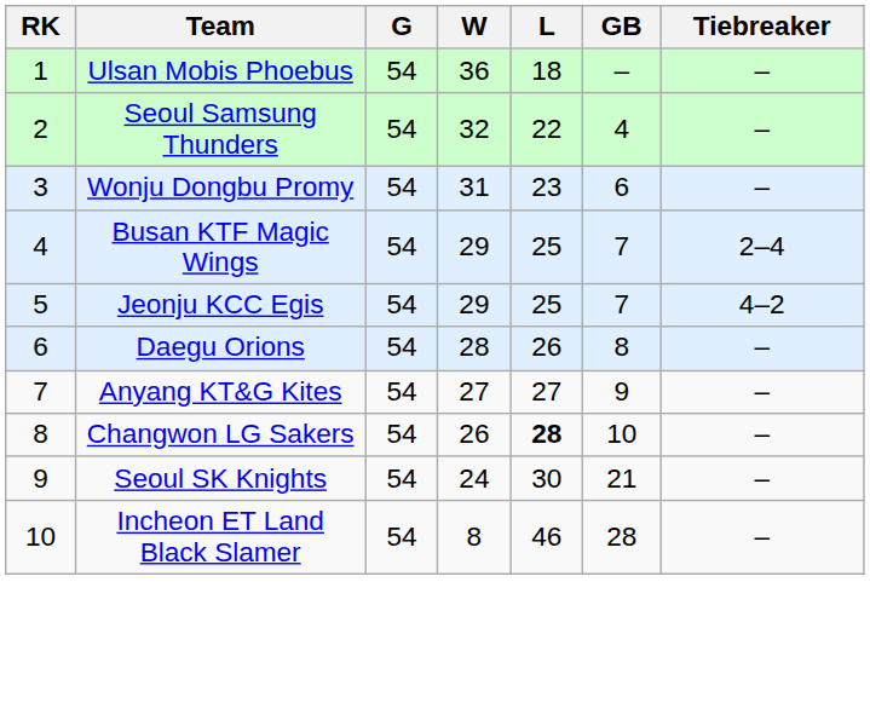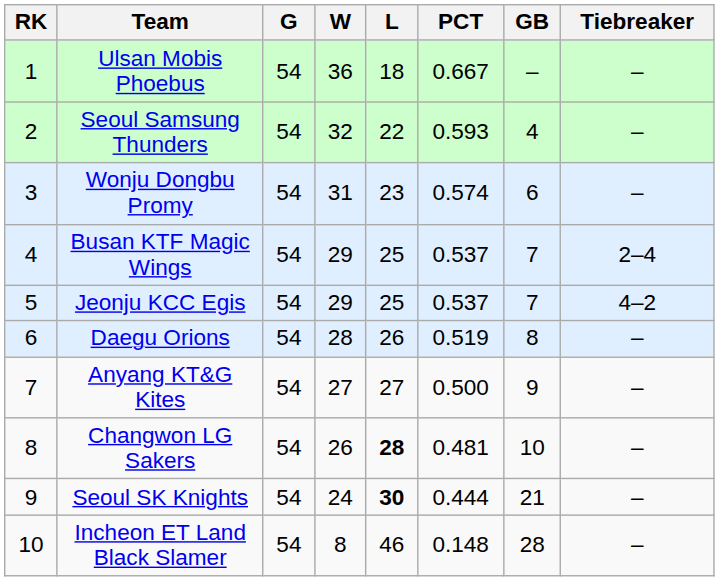 <table class="wikitable" width="57%" style="text-align:center;">
 <tr>
 <th width=3%>RK</th>
 <th width=20%>Team</th>
 <th width=5%>G</th>
 <th width=5%>W</th>
 <th width=5%>L</th>
+<th width=6%>PCT</th>
 <th width=4%>GB</th>
 <th width=9%>Tiebreaker</th>
 </tr>
 <tr align=center; bgcolor=#ccffcc>
 <td>1</td>
 <td><a href='#'>Ulsan Mobis Phoebus</a></td>
 <td>54</td>
 <td>36</td>
 <td>18</td>
+<td>0.667</td>
 <td>–</td>
 <td>–</td>
 </tr>
 <tr align=center; bgcolor=#ccffcc>
 <td>2</td>
 <td><a href='#'>Seoul Samsung Thunders</a></td>
 <td>54</td>
 <td>32</td>
 <td>22</td>
+<td>0.593</td>
 <td>4</td>
 <td>–</td>
 </tr>
 <tr align=center; bgcolor=#dfefff>
 <td>3</td>
 <td><a href='#'>Wonju Dongbu Promy</a></td>
 <td>54</td>
 <td>31</td>
 <td>23</td>
+<td>0.574</td>
 <td>6</td>
 <td>–</td>
 </tr>
 <tr align=center; bgcolor=#dfefff>
 <td>4</td>
 <td><a href='#'>Busan KTF Magic Wings</a></td>
 <td>54</td>
 <td>29</td>
 <td>25</td>
+<td>0.537</td>
 <td>7</td>
 <td>2–4</td>
 </tr>
 <tr align=center; bgcolor=#dfefff>
 <td>5</td>
 <td><a href='#'>Jeonju KCC Egis</a></td>
 <td>54</td>
 <td>29</td>
 <td>25</td>
+<td>0.537</td>
 <td>7</td>
 <td>4–2</td>
 </tr>
 <tr align=center; bgcolor=#dfefff>
 <td>6</td>
 <td><a href='#'>Daegu Orions</a></td>
 <td>54</td>
 <td>28</td>
 <td>26</td>
+<td>0.519</td>
 <td>8</td>
 <td>–</td>
 </tr>
 <tr align=center>
 <td>7</td>
 <td><a href='#'>Anyang KT&G Kites</a></td>
 <td>54</td>
 <td>27</td>
 <td>27</td>
+<td>0.500</td>
 <td>9</td>
 <td>–</td>
 </tr>
 <tr align=center>
 <td>8</td>
 <td><a href='#'>Changwon LG Sakers</a></td>
 <td>54</td>
 <td>26</td>
 <td><strong>28</strong></td>
+<td>0.481</td>
 <td>10</td>
 <td>–</td>
 </tr>
 <tr align=center>
 <td>9</td>
 <td><a href='#'>Seoul SK Knights</a></td>
 <td>54</td>
 <td>24</td>
-<td>30</td>
+<td><strong>30</strong></td>
+<td>0.444</td>
 <td>21</td>
 <td>–</td>
 </tr>
 <tr align=center>
 <td>10</td>
 <td><a href='#'>Incheon ET Land Black Slamer</a></td>
 <td>54</td>
 <td>8</td>
 <td>46</td>
+<td>0.148</td>
 <td>28</td>
 <td>–</td>
 </tr>
 </table>
